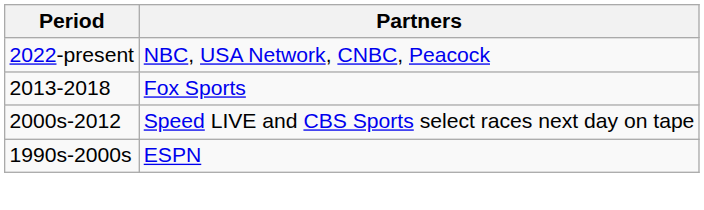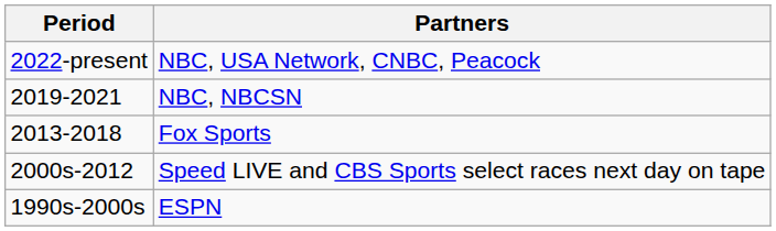 <table class="wikitable">
 <tr>
 <th>Period</th>
 <th>Partners</th>
 </tr>
 <tr>
 <td><a href='#'>2022</a>-present</td>
 <td><a href='#'>NBC</a>, <a href='#'>USA Network</a>, <a href='#'>CNBC</a>, <a href='#'>Peacock</a></td>
+</tr>
+<tr>
+<td>2019-2021</td>
+<td><a href='#'>NBC</a>, <a href='#'>NBCSN</a></td>
 </tr>
 <tr>
 <td>2013-2018</td>
 <td><a href='#'>Fox Sports</a></td>
 </tr>
 <tr>
 <td>2000s-2012</td>
 <td><a href='#'>Speed</a> LIVE and <a href='#'>CBS Sports</a> select races next day on tape</td>
 </tr>
 <tr>
 <td>1990s-2000s</td>
 <td><a href='#'>ESPN</a></td>
 </tr>
 </table>
